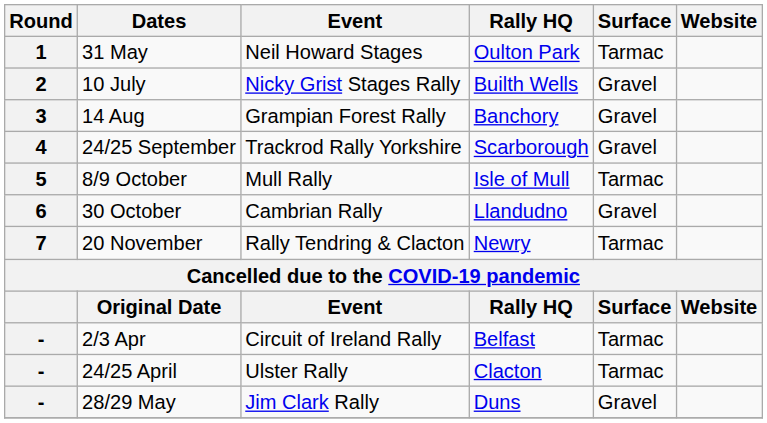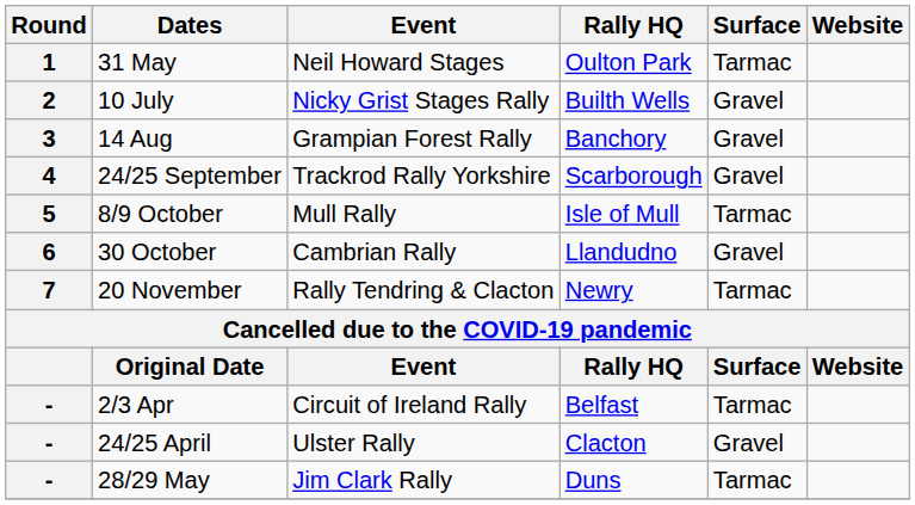 <table class="wikitable" style="font-size: 95%;">
 <tr>
 <th>Round</th>
 <th>Dates</th>
 <th>Event</th>
 <th>Rally HQ</th>
 <th>Surface</th>
 <th>Website</th>
 </tr>
 <tr>
 <th>1</th>
 <td>31 May</td>
 <td>Neil Howard Stages</td>
 <td><a href='#'>Oulton Park</a></td>
 <td>Tarmac</td>
 <td></td>
 </tr>
 <tr>
 <th>2</th>
 <td>10 July</td>
 <td><a href='#'>Nicky Grist</a> Stages Rally</td>
 <td><a href='#'>Builth Wells</a></td>
 <td>Gravel</td>
 <td></td>
 </tr>
 <tr>
 <th>3</th>
 <td>14 Aug</td>
 <td>Grampian Forest Rally</td>
 <td><a href='#'>Banchory</a></td>
 <td>Gravel</td>
 <td></td>
 </tr>
 <tr>
 <th>4</th>
 <td>24/25 September</td>
 <td>Trackrod Rally Yorkshire</td>
 <td><a href='#'>Scarborough</a></td>
 <td>Gravel</td>
 <td></td>
 </tr>
 <tr>
 <th>5</th>
 <td>8/9 October</td>
 <td>Mull Rally</td>
 <td><a href='#'>Isle of Mull</a></td>
 <td>Tarmac</td>
 <td></td>
 </tr>
 <tr>
 <th>6</th>
 <td>30 October</td>
 <td>Cambrian Rally</td>
 <td><a href='#'>Llandudno</a></td>
 <td>Gravel</td>
 <td></td>
 </tr>
 <tr>
 <th>7</th>
 <td>20 November</td>
 <td>Rally Tendring & Clacton</td>
 <td><a href='#'>Newry</a></td>
 <td>Tarmac</td>
 <td></td>
 </tr>
 <tr>
 <th colspan=6>Cancelled due to the <a href='#'>COVID-19 pandemic</a></th>
 </tr>
 <tr>
 <th></th>
 <th>Original Date</th>
 <th colspan="1">Event</th>
 <th>Rally HQ</th>
 <th>Surface</th>
 <th>Website</th>
 </tr>
 <tr>
 <th>-</th>
 <td>2/3 Apr</td>
 <td>Circuit of Ireland Rally</td>
 <td><a href='#'>Belfast</a></td>
 <td>Tarmac</td>
 <td></td>
 </tr>
 <tr>
 <th>-</th>
 <td>24/25 April</td>
 <td>Ulster Rally</td>
 <td><a href='#'>Clacton</a></td>
-<td>Tarmac</td>
+<td>Gravel</td>
 <td></td>
 </tr>
 <tr>
 <th>-</th>
 <td>28/29 May</td>
 <td><a href='#'>Jim Clark</a> Rally</td>
 <td><a href='#'>Duns</a></td>
-<td>Gravel</td>
+<td>Tarmac</td>
 <td></td>
 </tr>
 <tr>
 </tr>
 </table>
